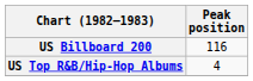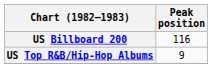 <table class="wikitable plainrowheaders" style="text-align:center;">
 <tr>
 <th>Chart (1982–1983)</th>
 <th>Peak<br>position</th>
 </tr>
 <tr>
 <th scope="row">US <a href='#'>Billboard 200</a></th>
 <td>116</td>
 </tr>
 <tr>
 <th scope="row">US <a href='#'>Top R&B/Hip-Hop Albums</a></th>
-<td>4</td>
+<td>9</td>
 </tr>
 <tr>
 </tr>
 </table>
